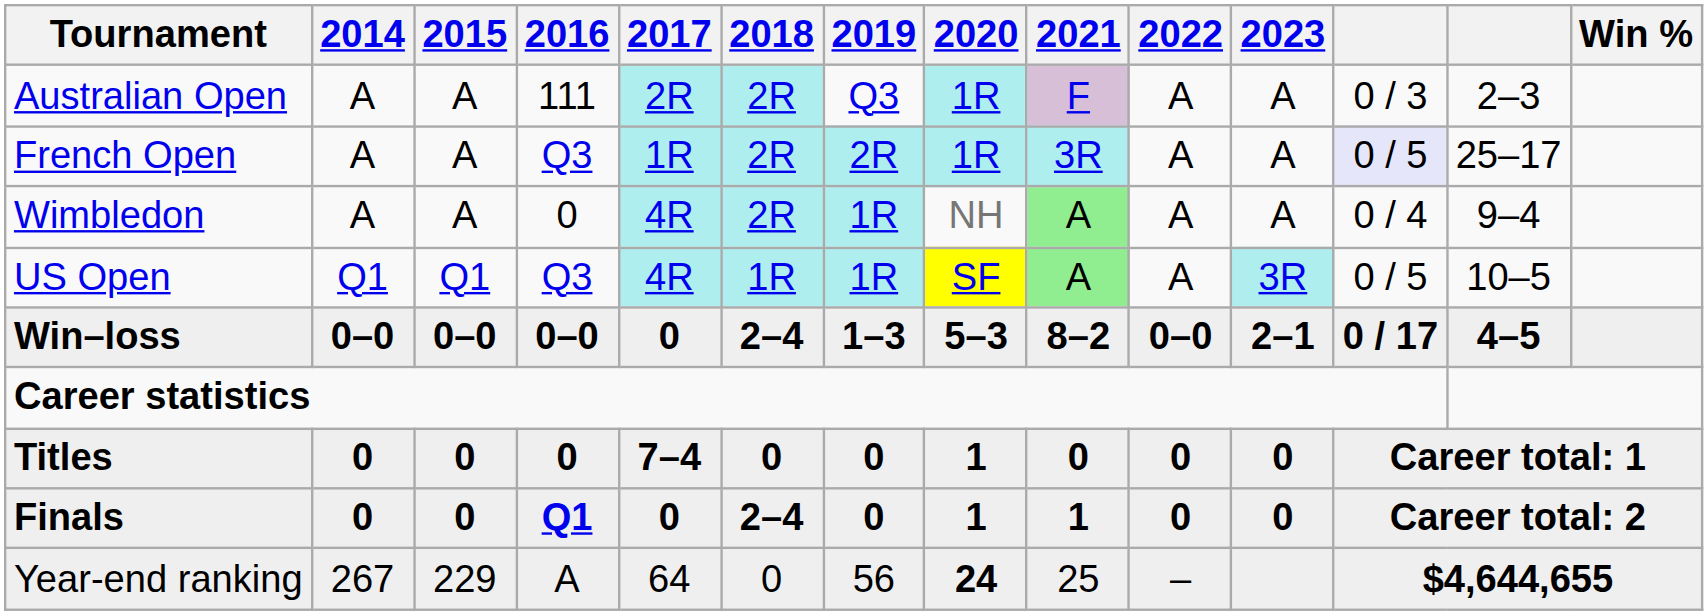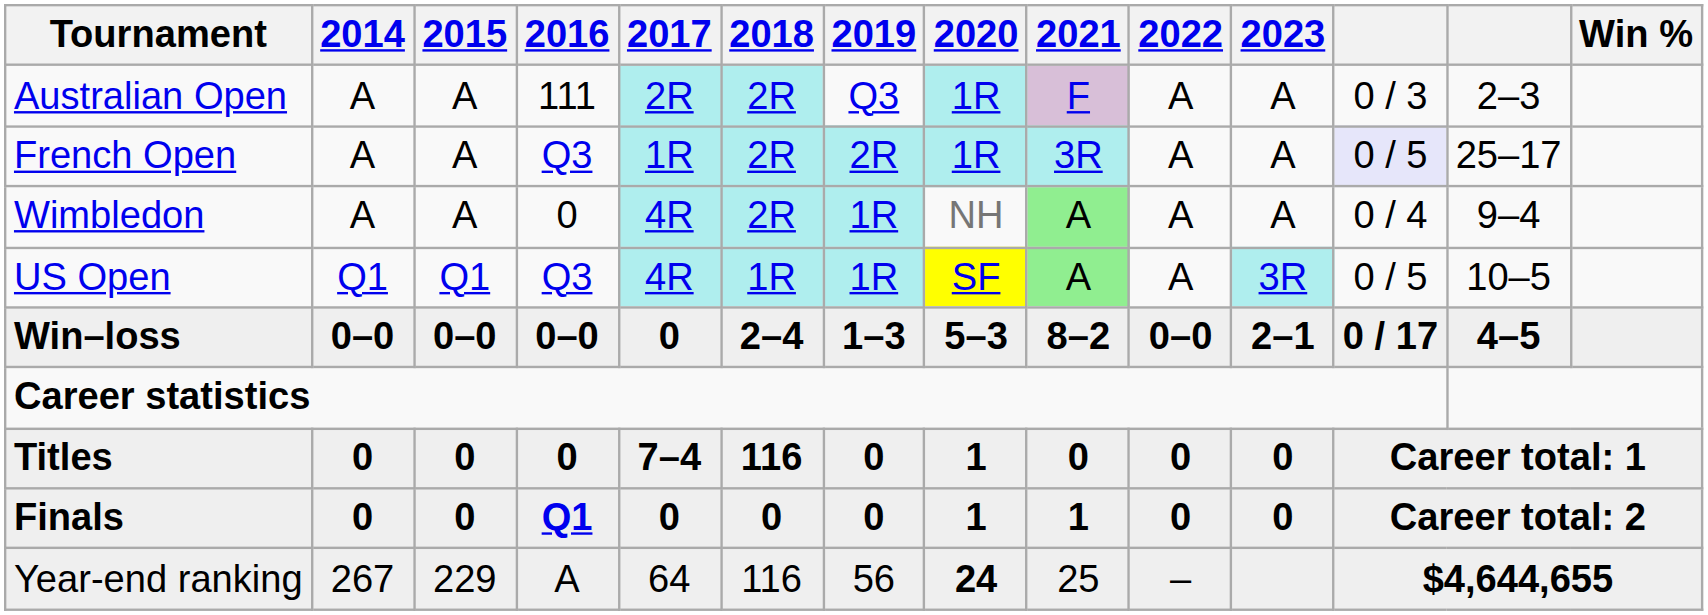 <table class="wikitable nowrap" style="text-align:center;">
 <tr>
 <th>Tournament</th>
 <th><a href='#'>2014</a></th>
 <th><a href='#'>2015</a></th>
 <th><a href='#'>2016</a></th>
 <th><a href='#'>2017</a></th>
 <th><a href='#'>2018</a></th>
 <th><a href='#'>2019</a></th>
 <th><a href='#'>2020</a></th>
 <th><a href='#'>2021</a></th>
 <th><a href='#'>2022</a></th>
 <th><a href='#'>2023</a></th>
 <th></th>
 <th></th>
 <th>Win %</th>
 </tr>
 <tr>
 <td align="left"><a href='#'>Australian Open</a></td>
 <td>A</td>
 <td>A</td>
 <td>111</td>
 <td bgcolor="afeeee"><a href='#'>2R</a></td>
 <td bgcolor="afeeee"><a href='#'>2R</a></td>
 <td><a href='#'>Q3</a></td>
 <td bgcolor="afeeee"><a href='#'>1R</a></td>
 <td bgcolor="thistle"><a href='#'>F</a></td>
 <td>A</td>
 <td>A</td>
 <td>0 / 3</td>
 <td>2–3</td>
 <td></td>
 </tr>
 <tr>
 <td align="left"><a href='#'>French Open</a></td>
 <td>A</td>
 <td>A</td>
 <td><a href='#'>Q3</a></td>
 <td bgcolor="afeeee"><a href='#'>1R</a></td>
 <td bgcolor="afeeee"><a href='#'>2R</a></td>
 <td bgcolor="afeeee"><a href='#'>2R</a></td>
 <td bgcolor="afeeee"><a href='#'>1R</a></td>
 <td bgcolor="afeeee"><a href='#'>3R</a></td>
 <td>A</td>
 <td>A</td>
 <td style="background: lavender;">0 / 5</td>
 <td>25–17</td>
 <td></td>
 </tr>
 <tr>
 <td align="left"><a href='#'>Wimbledon</a></td>
 <td>A</td>
 <td>A</td>
 <td>0</td>
 <td bgcolor="afeeee"><a href='#'>4R</a></td>
 <td bgcolor="afeeee"><a href='#'>2R</a></td>
 <td bgcolor="afeeee"><a href='#'>1R</a></td>
 <td style="color:#767676;">NH</td>
 <td style="background: lightgreen;">A</td>
 <td>A</td>
 <td>A</td>
 <td>0 / 4</td>
 <td>9–4</td>
 <td></td>
 </tr>
 <tr>
 <td align="left"><a href='#'>US Open</a></td>
 <td><a href='#'>Q1</a></td>
 <td><a href='#'>Q1</a></td>
 <td><a href='#'>Q3</a></td>
 <td bgcolor="afeeee"><a href='#'>4R</a></td>
 <td bgcolor="afeeee"><a href='#'>1R</a></td>
 <td bgcolor="afeeee"><a href='#'>1R</a></td>
 <td bgcolor="yellow"><a href='#'>SF</a></td>
 <td style="background: lightgreen;">A</td>
 <td>A</td>
 <td bgcolor=afeeee><a href='#'>3R</a></td>
 <td>0 / 5</td>
 <td>10–5</td>
 <td></td>
 </tr>
 <tr style="background:#efefef;font-weight:bold;">
 <td align="left">Win–loss</td>
 <td>0–0</td>
 <td>0–0</td>
 <td>0–0</td>
 <td>0</td>
 <td>2–4</td>
 <td>1–3</td>
 <td>5–3</td>
 <td>8–2</td>
 <td>0–0</td>
 <td>2–1</td>
 <td>0 / 17</td>
 <td>4–5</td>
 <td></td>
 </tr>
 <tr>
 <td colspan="12" align="left"><strong>Career statistics</strong></td>
 </tr>
 <tr style="background:#efefef;font-weight:bold;">
 <td align="left">Titles</td>
 <td>0</td>
 <td>0</td>
 <td>0</td>
 <td>7–4</td>
-<td>0</td>
+<td>116</td>
 <td>0</td>
 <td>1</td>
 <td>0</td>
 <td>0</td>
 <td>0</td>
 <td colspan="3">Career total: 1</td>
 </tr>
 <tr style="background:#efefef;font-weight:bold;">
 <td align="left">Finals</td>
 <td>0</td>
 <td>0</td>
 <td><a href='#'>Q1</a></td>
 <td>0</td>
-<td>2–4</td>
+<td>0</td>
 <td>0</td>
 <td>1</td>
 <td>1</td>
 <td>0</td>
 <td>0</td>
 <td colspan="3">Career total: 2</td>
 </tr>
 <tr style="background:#efefef;">
 <td align="left">Year-end ranking</td>
 <td>267</td>
 <td>229</td>
 <td>A</td>
 <td>64</td>
-<td>0</td>
+<td>116</td>
 <td>56</td>
 <td><strong>24</strong></td>
 <td>25</td>
 <td>–</td>
 <td></td>
 <td colspan="3"><strong>$4,644,655</strong></td>
 </tr>
 </table>
